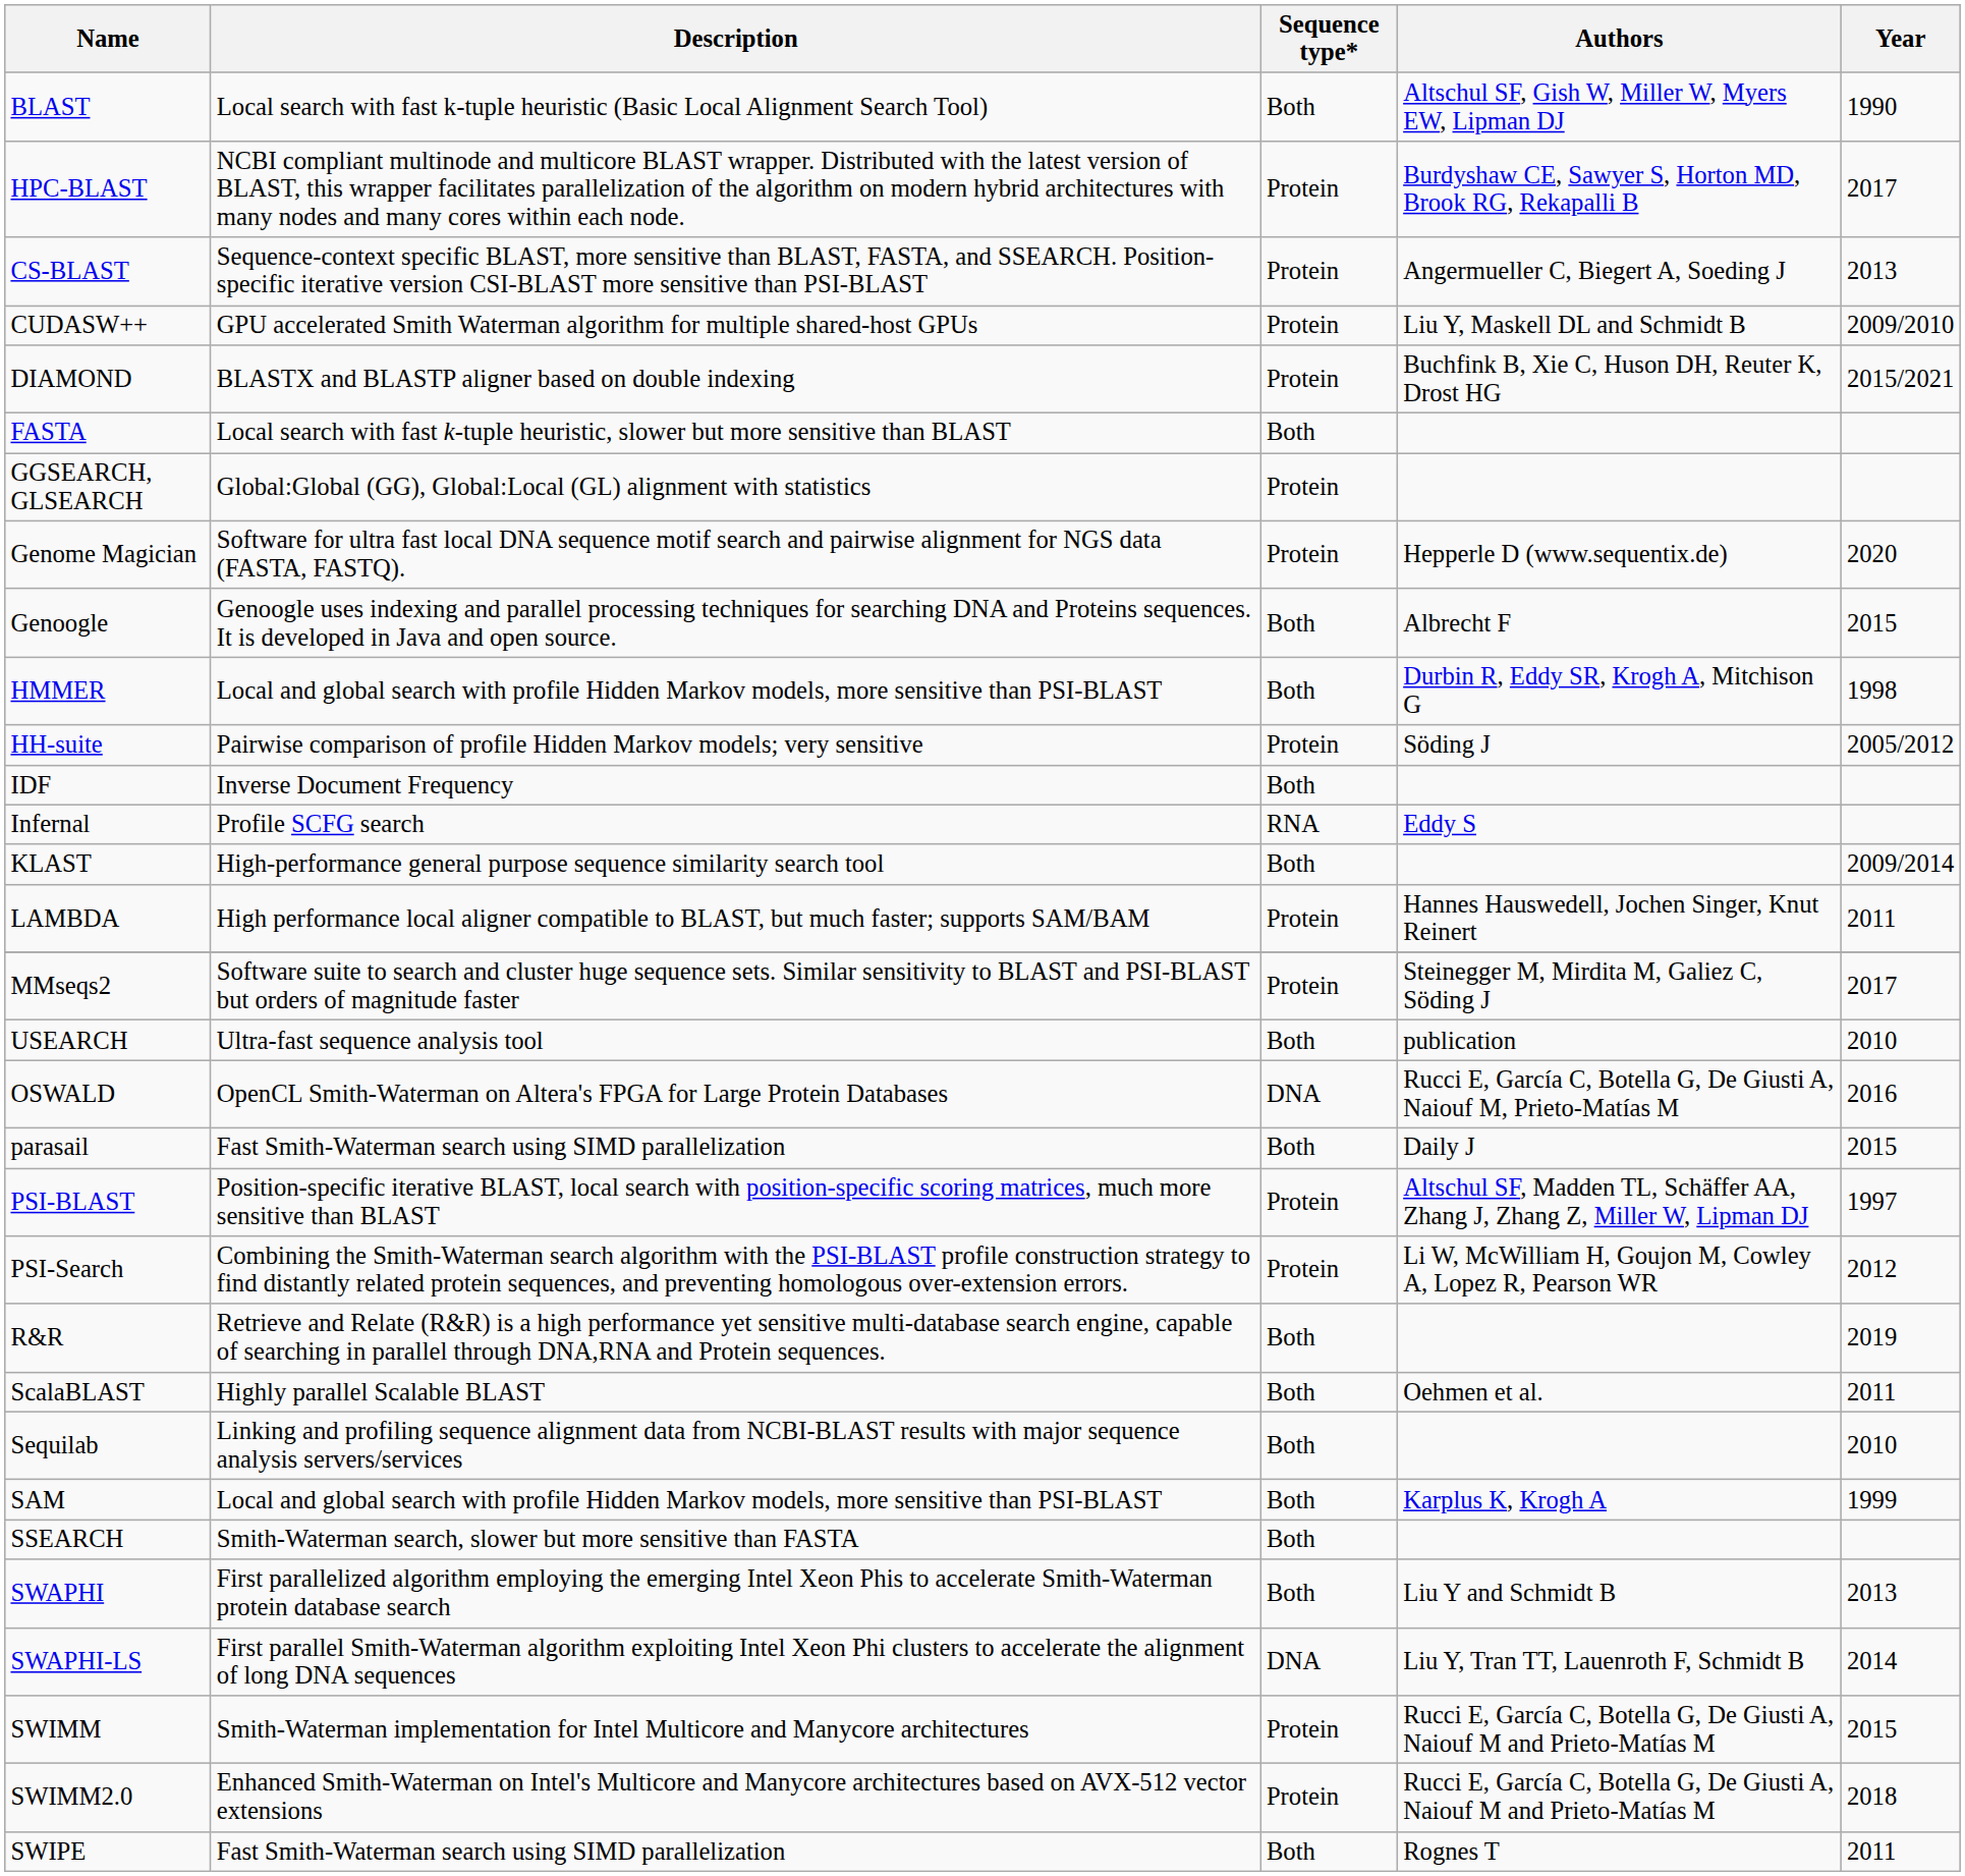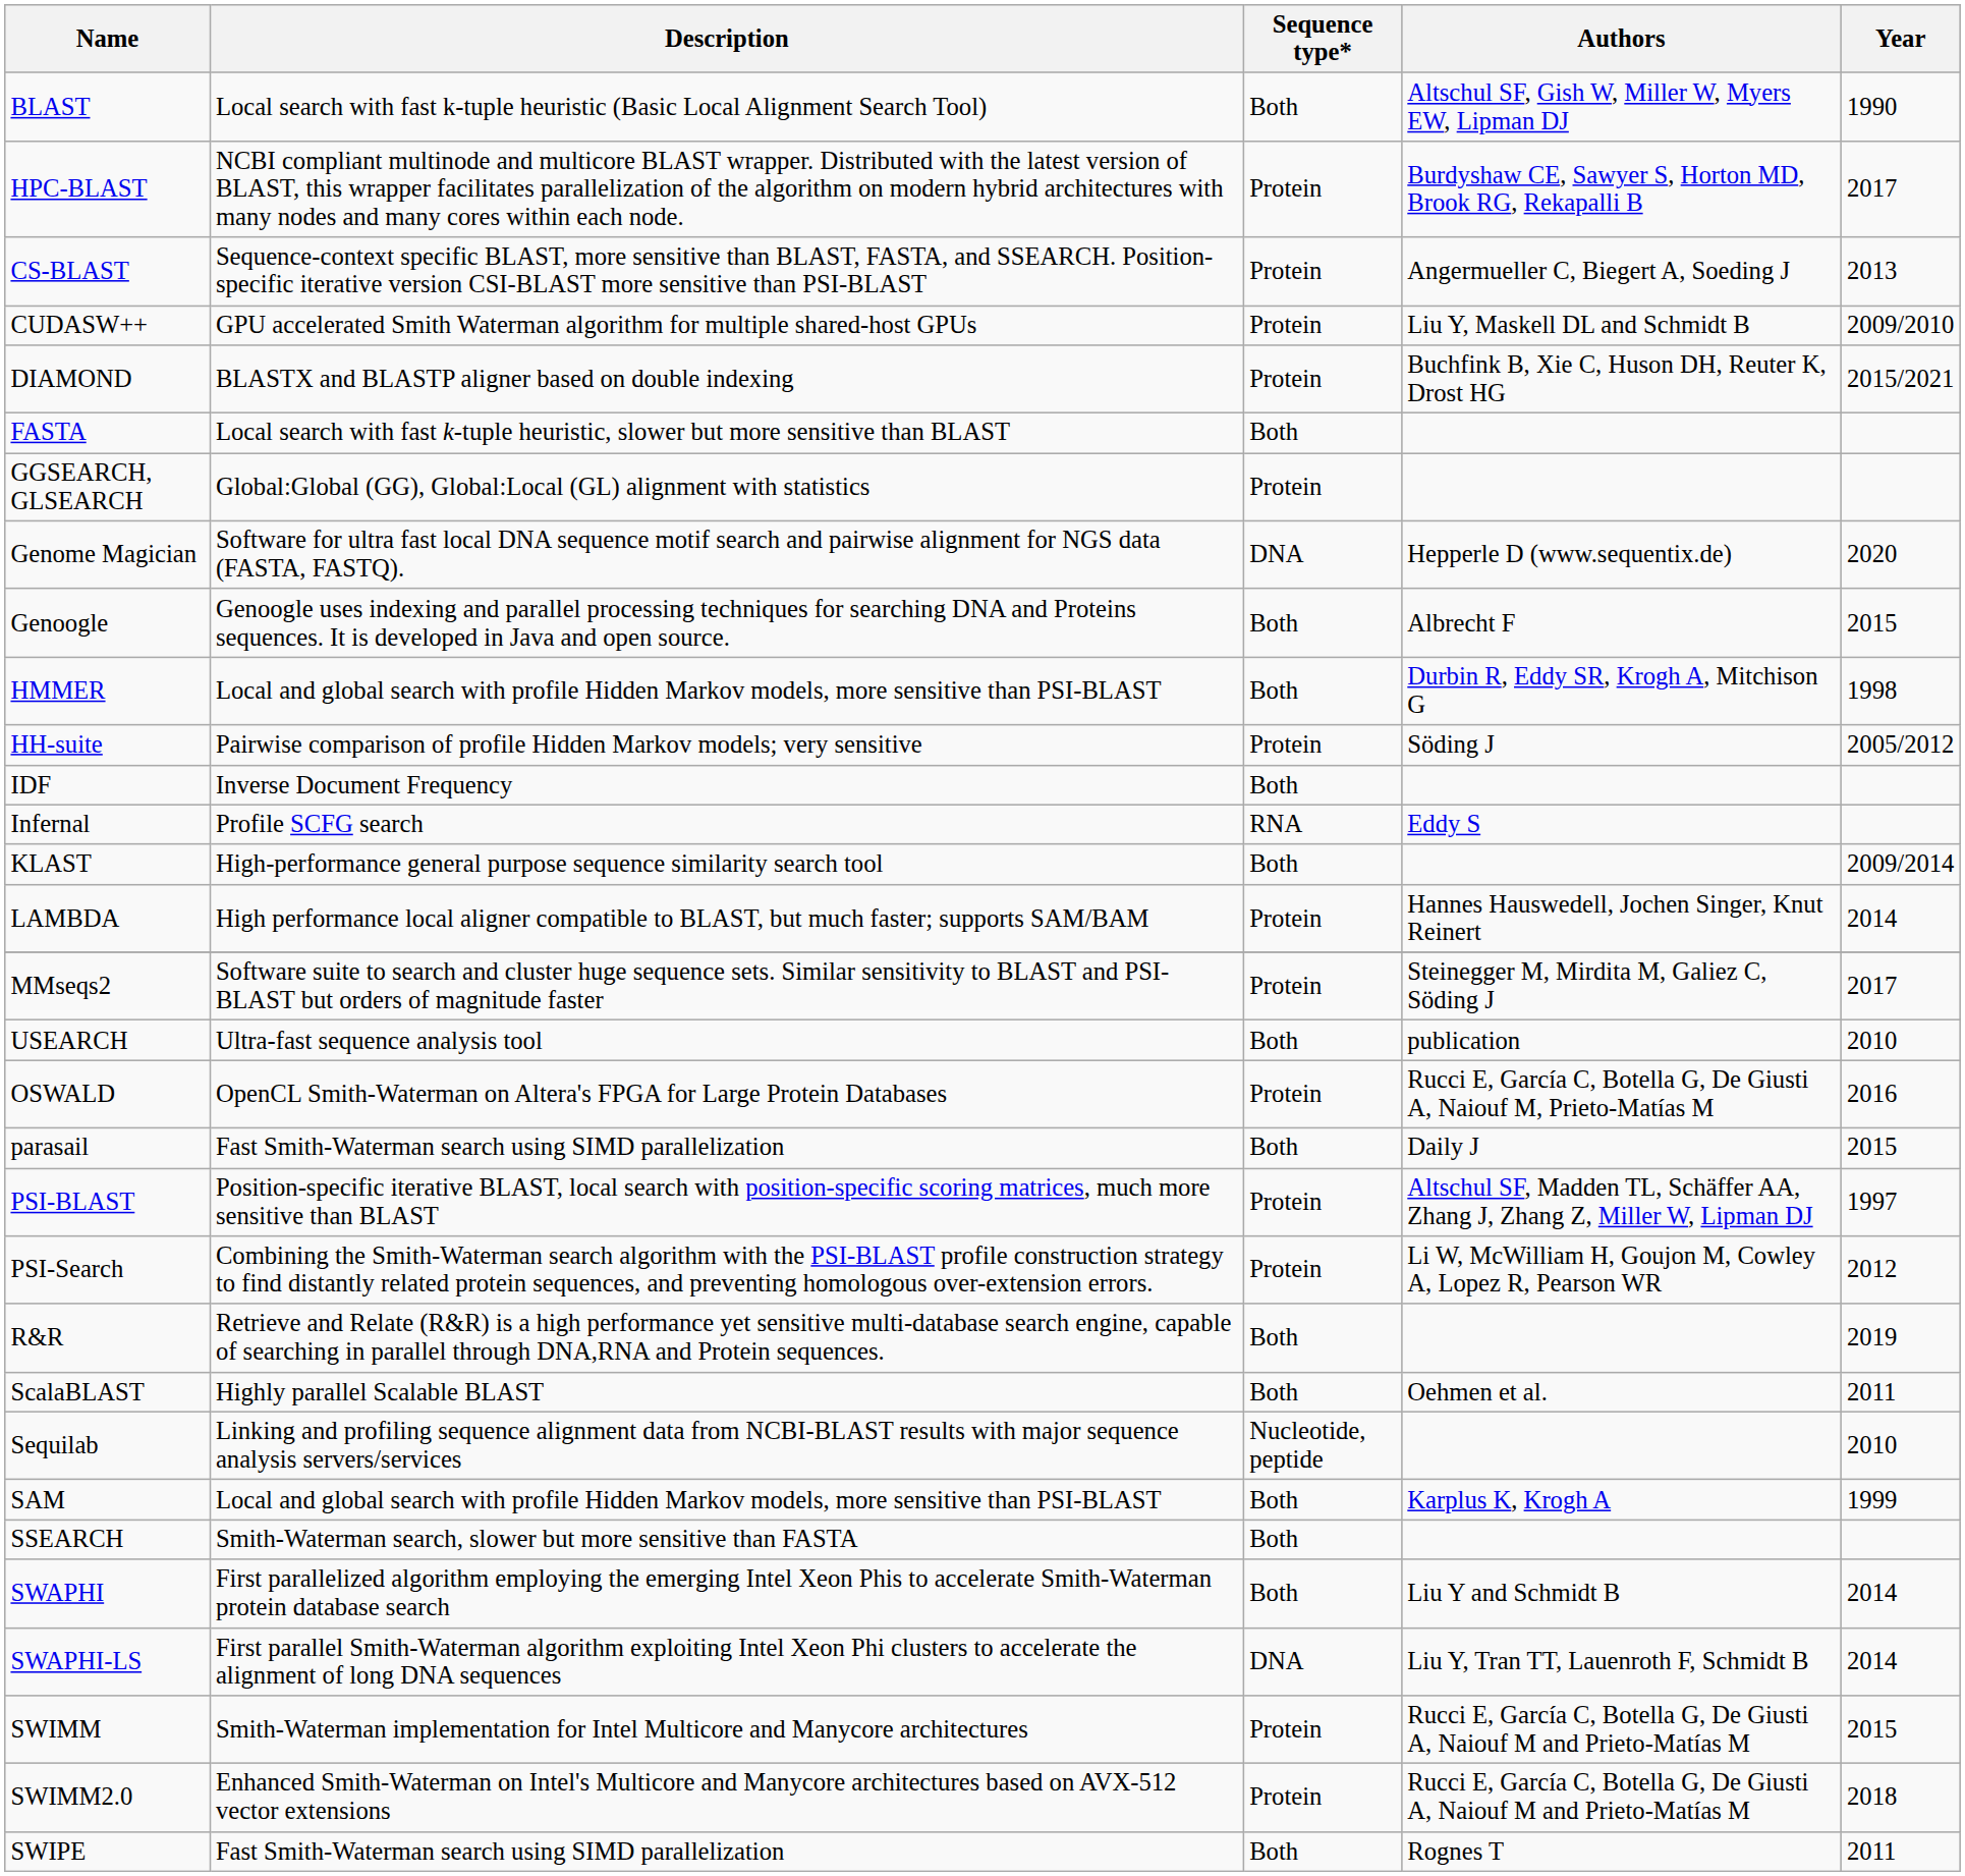 <table class="wikitable sortable">
 <tr>
 <th>Name</th>
 <th>Description</th>
 <th>Sequence type*</th>
 <th>Authors</th>
 <th>Year</th>
 </tr>
 <tr>
 <td><a href='#'>BLAST</a></td>
 <td>Local search with fast k-tuple heuristic (Basic Local Alignment Search Tool)</td>
 <td>Both</td>
 <td><a href='#'>Altschul SF</a>, <a href='#'>Gish W</a>, <a href='#'>Miller W</a>, <a href='#'>Myers EW</a>, <a href='#'>Lipman DJ</a></td>
 <td>1990</td>
 </tr>
 <tr>
 <td><a href='#'>HPC-BLAST</a></td>
 <td>NCBI compliant multinode and multicore BLAST wrapper. Distributed with the latest version of BLAST, this wrapper facilitates parallelization of the algorithm on modern hybrid architectures with many nodes and many cores within each node.</td>
 <td>Protein</td>
 <td><a href='#'>Burdyshaw CE</a>, <a href='#'>Sawyer S</a>, <a href='#'>Horton MD</a>, <a href='#'>Brook RG</a>, <a href='#'>Rekapalli B</a></td>
 <td>2017</td>
 </tr>
 <tr>
 <td><a href='#'>CS-BLAST</a></td>
 <td>Sequence-context specific BLAST, more sensitive than BLAST, FASTA, and SSEARCH. Position-specific iterative version CSI-BLAST more sensitive than PSI-BLAST</td>
 <td>Protein</td>
 <td>Angermueller C, Biegert A, Soeding J</td>
 <td>2013</td>
 </tr>
 <tr>
 <td>CUDASW++</td>
 <td>GPU accelerated Smith Waterman algorithm for multiple shared-host GPUs</td>
 <td>Protein</td>
 <td>Liu Y, Maskell DL and Schmidt B</td>
 <td>2009/2010</td>
 </tr>
 <tr>
 <td>DIAMOND</td>
 <td>BLASTX and BLASTP aligner based on double indexing</td>
 <td>Protein</td>
 <td>Buchfink B, Xie C, Huson DH, Reuter K, Drost HG </td>
 <td>2015/2021</td>
 </tr>
 <tr>
 <td><a href='#'>FASTA</a></td>
 <td>Local search with fast <em>k</em>-tuple heuristic, slower but more sensitive than BLAST</td>
 <td>Both</td>
 <td></td>
 <td></td>
 </tr>
 <tr>
 <td>GGSEARCH, GLSEARCH</td>
 <td>Global:Global (GG), Global:Local (GL) alignment with statistics</td>
 <td>Protein</td>
 <td></td>
 <td></td>
 </tr>
 <tr>
 <td>Genome Magician</td>
 <td>Software for ultra fast local DNA sequence motif search and pairwise alignment for NGS data (FASTA, FASTQ).</td>
-<td>Protein</td>
+<td>DNA</td>
 <td>Hepperle D (www.sequentix.de)</td>
 <td>2020</td>
 </tr>
 <tr>
 <td>Genoogle</td>
 <td>Genoogle uses indexing and parallel processing techniques for searching DNA and Proteins sequences. It is developed in Java and open source.</td>
 <td>Both</td>
 <td>Albrecht F</td>
 <td>2015</td>
 </tr>
 <tr>
 <td><a href='#'>HMMER</a></td>
 <td>Local and global search with profile Hidden Markov models, more sensitive than PSI-BLAST</td>
 <td>Both</td>
 <td><a href='#'>Durbin R</a>, <a href='#'>Eddy SR</a>, <a href='#'>Krogh A</a>, Mitchison G</td>
 <td>1998</td>
 </tr>
 <tr>
 <td><a href='#'>HH-suite</a></td>
 <td>Pairwise comparison of profile Hidden Markov models; very sensitive</td>
 <td>Protein</td>
 <td>Söding J</td>
 <td>2005/2012</td>
 </tr>
 <tr>
 <td>IDF</td>
 <td>Inverse Document Frequency</td>
 <td>Both</td>
 <td></td>
 <td></td>
 </tr>
 <tr>
 <td>Infernal</td>
 <td>Profile <a href='#'>SCFG</a> search</td>
 <td>RNA</td>
 <td><a href='#'>Eddy S</a></td>
 <td></td>
 </tr>
 <tr>
 <td>KLAST</td>
 <td>High-performance general purpose sequence similarity search tool</td>
 <td>Both</td>
 <td></td>
 <td>2009/2014</td>
 </tr>
 <tr>
 <td>LAMBDA</td>
 <td>High performance local aligner compatible to BLAST, but much faster; supports SAM/BAM</td>
 <td>Protein</td>
 <td>Hannes Hauswedell, Jochen Singer, Knut Reinert</td>
-<td>2011</td>
+<td>2014</td>
 </tr>
 <tr>
 </tr>
 <tr>
 <td>MMseqs2</td>
 <td>Software suite to search and cluster huge sequence sets. Similar sensitivity to BLAST and PSI-BLAST but orders of magnitude faster</td>
 <td>Protein</td>
 <td>Steinegger M, Mirdita M, Galiez C, Söding J</td>
 <td>2017</td>
 </tr>
 <tr>
 <td>USEARCH</td>
 <td>Ultra-fast sequence analysis tool</td>
 <td>Both</td>
 <td> publication</td>
 <td>2010</td>
 </tr>
 <tr>
 <td>OSWALD</td>
 <td>OpenCL Smith-Waterman on Altera's FPGA for Large Protein Databases</td>
-<td>DNA</td>
+<td>Protein</td>
 <td>Rucci E, García C, Botella G, De Giusti A, Naiouf M, Prieto-Matías M</td>
 <td>2016</td>
 </tr>
 <tr>
 <td>parasail</td>
 <td>Fast Smith-Waterman search using SIMD parallelization</td>
 <td>Both</td>
 <td>Daily J</td>
 <td>2015</td>
 </tr>
 <tr>
 <td><a href='#'>PSI-BLAST</a></td>
 <td>Position-specific iterative BLAST, local search with <a href='#'>position-specific scoring matrices</a>, much more sensitive than BLAST</td>
 <td>Protein</td>
 <td><a href='#'>Altschul SF</a>, Madden TL, Schäffer AA, Zhang J, Zhang Z, <a href='#'>Miller W</a>, <a href='#'>Lipman DJ</a></td>
 <td>1997</td>
 </tr>
 <tr>
 <td>PSI-Search</td>
 <td>Combining the Smith-Waterman search algorithm with the <a href='#'>PSI-BLAST</a> profile construction strategy to find distantly related protein sequences, and preventing homologous over-extension errors.</td>
 <td>Protein</td>
 <td>Li W, McWilliam H, Goujon M, Cowley A, Lopez R, Pearson WR</td>
 <td>2012</td>
 </tr>
 <tr>
 <td>R&R</td>
 <td>Retrieve and Relate (R&R) is a high performance yet sensitive multi-database search engine, capable of searching in parallel through DNA,RNA and Protein sequences.</td>
 <td>Both</td>
 <td></td>
 <td>2019</td>
 </tr>
 <tr>
 <td>ScalaBLAST</td>
 <td>Highly parallel Scalable BLAST</td>
 <td>Both</td>
 <td>Oehmen et al.</td>
 <td>2011</td>
 </tr>
 <tr>
 <td>Sequilab</td>
 <td>Linking and profiling sequence alignment data from NCBI-BLAST results with major sequence analysis servers/services</td>
-<td>Both</td>
+<td>Nucleotide, peptide</td>
 <td></td>
 <td>2010</td>
 </tr>
 <tr>
 <td>SAM</td>
 <td>Local and global search with profile Hidden Markov models, more sensitive than PSI-BLAST</td>
 <td>Both</td>
 <td><a href='#'>Karplus K</a>, <a href='#'>Krogh A</a></td>
 <td>1999</td>
 </tr>
 <tr>
 <td>SSEARCH</td>
 <td>Smith-Waterman search, slower but more sensitive than FASTA</td>
 <td>Both</td>
 <td></td>
 <td></td>
 </tr>
 <tr>
 <td><a href='#'>SWAPHI</a></td>
 <td>First parallelized algorithm employing the emerging Intel Xeon Phis to accelerate Smith-Waterman protein database search</td>
 <td>Both</td>
 <td>Liu Y and Schmidt B</td>
-<td>2013</td>
+<td>2014</td>
 </tr>
 <tr>
 <td><a href='#'>SWAPHI-LS</a></td>
 <td>First parallel Smith-Waterman algorithm exploiting Intel Xeon Phi clusters to accelerate the alignment of long DNA sequences</td>
 <td>DNA</td>
 <td>Liu Y, Tran TT, Lauenroth F, Schmidt B</td>
 <td>2014</td>
 </tr>
 <tr>
 <td>SWIMM</td>
 <td>Smith-Waterman implementation for Intel Multicore and Manycore architectures</td>
 <td>Protein</td>
 <td>Rucci E, García C, Botella G, De Giusti A, Naiouf M and Prieto-Matías M</td>
 <td>2015</td>
 </tr>
 <tr>
 <td>SWIMM2.0</td>
 <td>Enhanced Smith-Waterman on Intel's Multicore and Manycore architectures based on AVX-512 vector extensions</td>
 <td>Protein</td>
 <td>Rucci E, García C, Botella G, De Giusti A, Naiouf M and Prieto-Matías M</td>
 <td>2018</td>
 </tr>
 <tr>
 <td>SWIPE</td>
 <td>Fast Smith-Waterman search using SIMD parallelization</td>
 <td>Both</td>
 <td>Rognes T</td>
 <td>2011</td>
 </tr>
 </table>
